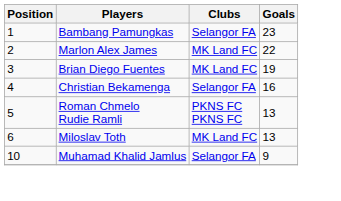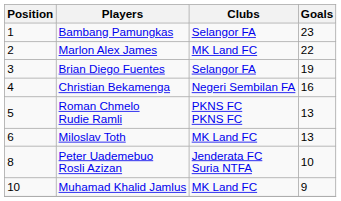 <table class="wikitable" style="font-size:90%;">
 <tr>
 <th>Position</th>
 <th>Players</th>
 <th>Clubs</th>
 <th>Goals</th>
 </tr>
 <tr>
 <td>1</td>
 <td align="left"> <a href='#'>Bambang Pamungkas</a></td>
 <td> <a href='#'>Selangor FA</a></td>
 <td>23</td>
 </tr>
 <tr>
 <td>2</td>
 <td align="left"> <a href='#'>Marlon Alex James</a></td>
 <td> <a href='#'>MK Land FC</a></td>
 <td>22</td>
 </tr>
 <tr>
 <td>3</td>
 <td align="left"> <a href='#'>Brian Diego Fuentes</a></td>
-<td> <a href='#'>MK Land FC</a></td>
+<td> <a href='#'>Selangor FA</a></td>
 <td>19</td>
 </tr>
 <tr>
 <td>4</td>
 <td align="left"> <a href='#'>Christian Bekamenga</a></td>
-<td> <a href='#'>Selangor FA</a></td>
+<td> <a href='#'>Negeri Sembilan FA</a></td>
 <td>16</td>
 </tr>
 <tr>
 <td>5</td>
 <td align="left"> <a href='#'>Roman Chmelo</a><br> <a href='#'>Rudie Ramli</a></td>
 <td> <a href='#'>PKNS FC</a><br> <a href='#'>PKNS FC</a></td>
 <td>13</td>
 </tr>
 <tr>
 <td>6</td>
 <td align="left"> <a href='#'>Miloslav Toth</a></td>
 <td> <a href='#'>MK Land FC</a></td>
 <td>13</td>
 </tr>
 <tr>
+<td>8</td>
+<td align="left"> <a href='#'>Peter Uademebuo</a><br> <a href='#'>Rosli Azizan</a></td>
+<td> <a href='#'>Jenderata FC</a><br> <a href='#'>Suria NTFA</a></td>
+<td>10</td>
+</tr>
+<tr>
 <td>10</td>
 <td align="left"> <a href='#'>Muhamad Khalid Jamlus</a></td>
-<td> <a href='#'>Selangor FA</a></td>
+<td> <a href='#'>MK Land FC</a></td>
 <td>9</td>
 </tr>
 <tr>
 </tr>
 </table>
